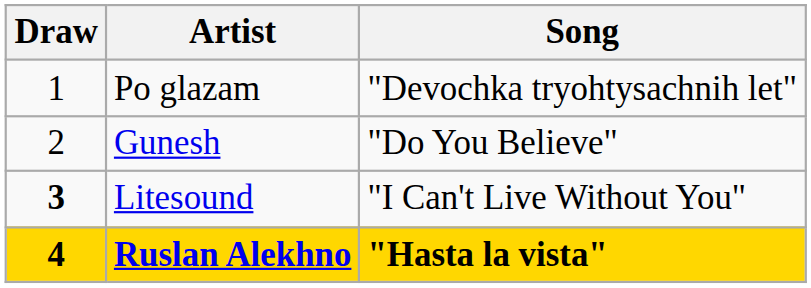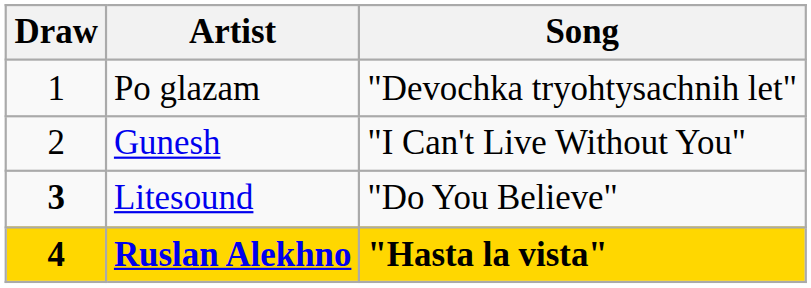 <table class="sortable wikitable" style="margin: 1em auto 1em auto; text-align:center">
 <tr>
 <th>Draw</th>
 <th>Artist</th>
 <th>Song</th>
 </tr>
 <tr>
 <td>1</td>
 <td align="left">Po glazam</td>
 <td align="left">"Devochka tryohtysachnih let"</td>
 </tr>
 <tr>
 <td>2</td>
 <td align="left"><a href='#'>Gunesh</a></td>
-<td align="left">"Do You Believe"</td>
+<td align="left">"I Can't Live Without You"</td>
 </tr>
 <tr>
 <td><strong>3</strong></td>
 <td align="left"><a href='#'>Litesound</a></td>
-<td align="left">"I Can't Live Without You"</td>
+<td align="left">"Do You Believe"</td>
 </tr>
 <tr style="font-weight:bold; background:gold">
 <td>4</td>
 <td align="left"><a href='#'>Ruslan Alekhno</a></td>
 <td align="left">"Hasta la vista"</td>
 </tr>
 </table>
